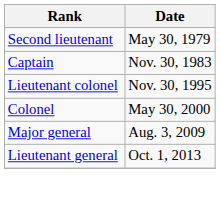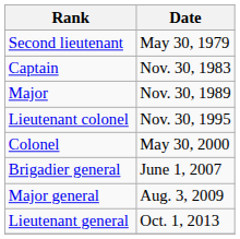 <table class="wikitable">
 <tr>
 <th>Rank</th>
 <th>Date</th>
 </tr>
 <tr>
 <td> <a href='#'>Second lieutenant</a></td>
 <td>May 30, 1979</td>
 </tr>
 <tr>
 <td> <a href='#'>Captain</a></td>
 <td>Nov. 30, 1983</td>
 </tr>
 <tr>
+<td> <a href='#'>Major</a></td>
+<td>Nov. 30, 1989</td>
+</tr>
+<tr>
 <td> <a href='#'>Lieutenant colonel</a></td>
 <td>Nov. 30, 1995</td>
 </tr>
 <tr>
 <td> <a href='#'>Colonel</a></td>
 <td>May 30, 2000</td>
+</tr>
+<tr>
+<td> <a href='#'>Brigadier general</a></td>
+<td>June 1, 2007</td>
 </tr>
 <tr>
 <td> <a href='#'>Major general</a></td>
 <td>Aug. 3, 2009</td>
 </tr>
 <tr>
 <td> <a href='#'>Lieutenant general</a> </td>
 <td>Oct. 1, 2013</td>
 </tr>
 <tr>
 </tr>
 </table>
